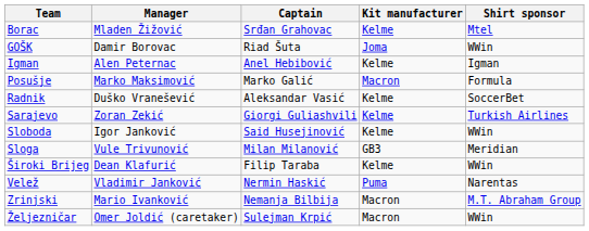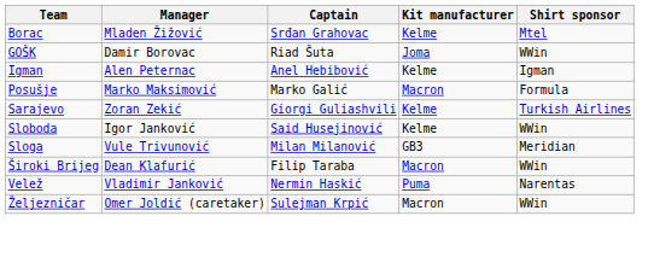 <table class="wikitable sortable" style="text-align:left; margin-top:0.2em">
 <tr>
 <th>Team</th>
 <th>Manager</th>
 <th>Captain</th>
 <th>Kit manufacturer</th>
 <th>Shirt sponsor</th>
 </tr>
 <tr>
 <td><a href='#'>Borac</a></td>
 <td> <a href='#'>Mladen Žižović</a></td>
 <td> <a href='#'>Srđan Grahovac</a></td>
 <td><a href='#'>Kelme</a></td>
 <td><a href='#'>Mtel</a></td>
 </tr>
 <tr>
 <td><a href='#'>GOŠK</a></td>
 <td> Damir Borovac</td>
 <td> Riad Šuta</td>
 <td><a href='#'>Joma</a></td>
 <td>WWin</td>
 </tr>
 <tr>
 <td><a href='#'>Igman</a></td>
 <td> <a href='#'>Alen Peternac</a></td>
 <td> <a href='#'>Anel Hebibović</a></td>
 <td>Kelme</td>
 <td>Igman</td>
 </tr>
 <tr>
 <td><a href='#'>Posušje</a></td>
 <td> <a href='#'>Marko Maksimović</a></td>
 <td> Marko Galić</td>
 <td><a href='#'>Macron</a></td>
 <td>Formula</td>
 </tr>
 <tr>
-<td><a href='#'>Radnik</a></td>
-<td> Duško Vranešević</td>
-<td> Aleksandar Vasić</td>
-<td>Kelme</td>
-<td>SoccerBet</td>
-</tr>
-<tr>
 <td><a href='#'>Sarajevo</a></td>
 <td> <a href='#'>Zoran Zekić</a></td>
 <td> <a href='#'>Giorgi Guliashvili</a></td>
 <td><a href='#'>Kelme</a></td>
 <td><a href='#'>Turkish Airlines</a></td>
 </tr>
 <tr>
 <td><a href='#'>Sloboda</a></td>
 <td> Igor Janković</td>
 <td> <a href='#'>Said Husejinović</a></td>
 <td>Kelme</td>
 <td>WWin</td>
 </tr>
 <tr>
 <td><a href='#'>Sloga</a></td>
 <td> <a href='#'>Vule Trivunović</a></td>
 <td> <a href='#'>Milan Milanović</a></td>
 <td>GB3</td>
 <td>Meridian</td>
 </tr>
 <tr>
 <td><a href='#'>Široki Brijeg</a></td>
 <td> <a href='#'>Dean Klafurić</a></td>
 <td> Filip Taraba</td>
-<td>Kelme</td>
+<td><a href='#'>Macron</a></td>
 <td>WWin</td>
 </tr>
 <tr>
 <td><a href='#'>Velež</a></td>
 <td> <a href='#'>Vladimir Janković</a></td>
 <td> <a href='#'>Nermin Haskić</a></td>
 <td><a href='#'>Puma</a></td>
 <td>Narentas</td>
 </tr>
 <tr>
-<td><a href='#'>Zrinjski</a></td>
-<td> <a href='#'>Mario Ivanković</a></td>
-<td> <a href='#'>Nemanja Bilbija</a></td>
-<td>Macron</td>
-<td><a href='#'>M.T. Abraham Group</a></td>
-</tr>
-<tr>
 <td><a href='#'>Željezničar</a></td>
 <td> <a href='#'>Omer Joldić</a> (caretaker)</td>
 <td> <a href='#'>Sulejman Krpić</a></td>
 <td>Macron</td>
 <td>WWin</td>
 </tr>
 </table>
